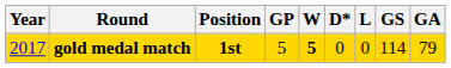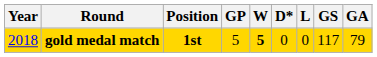 <table class="wikitable" style="text-align: center;">
 <tr>
 <th>Year</th>
 <th>Round</th>
 <th>Position</th>
 <th>GP</th>
 <th>W</th>
 <th>D*</th>
 <th>L</th>
 <th>GS</th>
 <th>GA</th>
 </tr>
 <tr style="background:gold;">
-<td> <a href='#'>2017</a></td>
+<td> <a href='#'>2018</a></td>
 <td><strong>gold medal match</strong></td>
 <td><strong>1st</strong></td>
 <td>5</td>
 <td><strong>5</strong></td>
 <td>0</td>
 <td>0</td>
-<td>114</td>
+<td>117</td>
 <td>79</td>
 </tr>
 </table>
